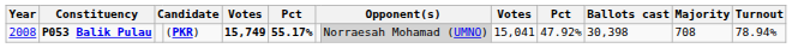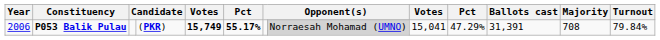 <table class="wikitable" style="margin:0.5em ; font-size:95%">
 <tr>
 <th>Year</th>
 <th>Constituency</th>
 <th colspan=2>Candidate</th>
 <th>Votes</th>
 <th>Pct</th>
 <th colspan=2>Opponent(s)</th>
 <th>Votes</th>
 <th>Pct</th>
 <th>Ballots cast</th>
 <th>Majority</th>
 <th>Turnout</th>
 </tr>
 <tr>
-<td><a href='#'>2008</a></td>
+<td><a href='#'>2006</a></td>
 <td><strong>P053 <a href='#'>Balik Pulau</a></strong></td>
 <td></td>
 <td><strong></strong> (<a href='#'><strong>PKR</strong></a>)</td>
 <td align=right><strong>15,749</strong></td>
 <td><strong>55.17%</strong></td>
 <td></td>
 <td style="background: lightgrey;">Norraesah Mohamad (<a href='#'>UMNO</a>)</td>
 <td align=right>15,041</td>
-<td>47.92%</td>
-<td>30,398</td>
+<td>47.29%</td>
+<td>31,391</td>
 <td>708</td>
-<td>78.94%</td>
+<td>79.84%</td>
 </tr>
 </table>
